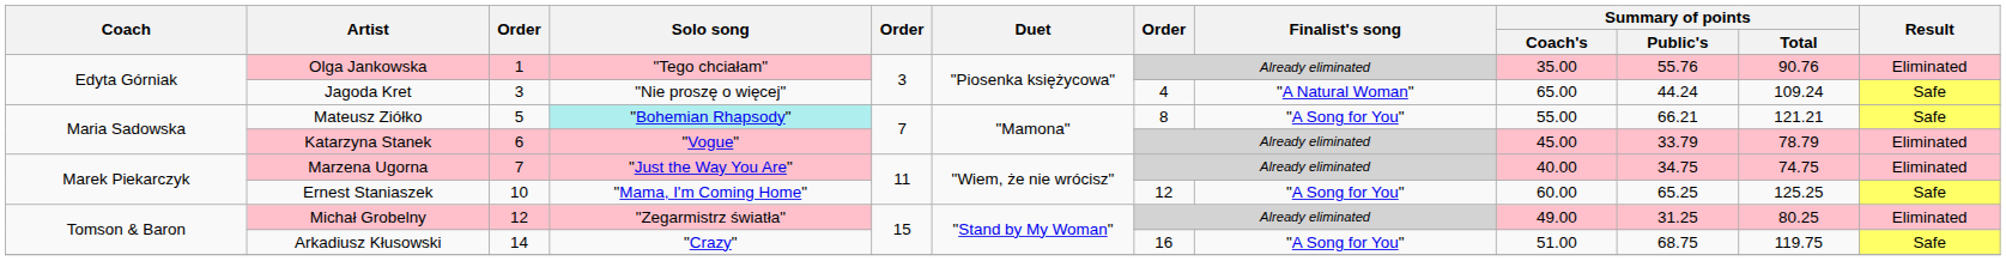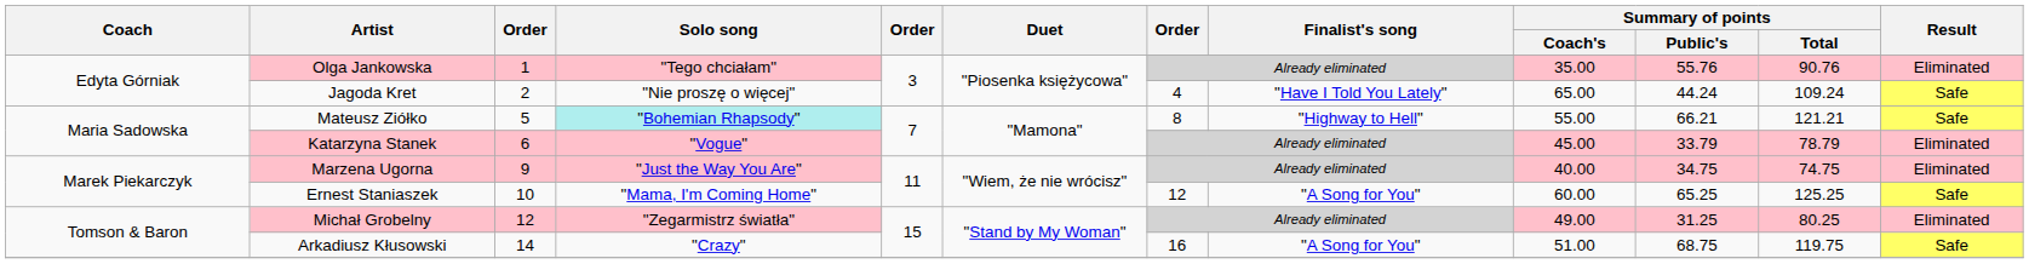 <table class="wikitable" style="text-align:center; line-height:17px; width:100%;">
 <tr>
 <th width="12%" rowspan="2">Coach</th>
 <th width="12%" rowspan="2">Artist</th>
 <th width="03%" rowspan="2">Order</th>
 <th width="16%" rowspan="2">Solo song</th>
 <th width="03%" rowspan="2">Order</th>
 <th width="10%" rowspan="2">Duet</th>
 <th width="03%" rowspan="2">Order</th>
 <th width="15%" rowspan="2">Finalist's song</th>
 <th width="18%" colspan="3">Summary of points</th>
 <th width="07%" rowspan="2">Result</th>
 </tr>
 <tr>
 <th width="06%">Coach's</th>
 <th width="06%">Public's</th>
 <th width="06%">Total</th>
 </tr>
 <tr>
 <td rowspan="2">Edyta Górniak</td>
 <td style="background-color:pink;">Olga Jankowska</td>
 <td style="background-color:pink;">1</td>
 <td style="background-color:pink;">"Tego chciałam"</td>
 <td rowspan="2">3</td>
 <td rowspan="2">"Piosenka księżycowa"</td>
 <td style="background-color:lightgrey;" colspan="2"><small><em>Already eliminated</em></small></td>
 <td style="background-color:pink;">35.00</td>
 <td style="background-color:pink;">55.76</td>
 <td style="background-color:pink;">90.76</td>
 <td style="background-color:pink;">Eliminated</td>
 </tr>
 <tr>
 <td>Jagoda Kret</td>
-<td>3</td>
+<td>2</td>
 <td>"Nie proszę o więcej"</td>
 <td>4</td>
-<td>"<a href='#'>A Natural Woman</a>"</td>
+<td>"<a href='#'>Have I Told You Lately</a>"</td>
 <td>65.00</td>
 <td>44.24</td>
 <td>109.24</td>
 <td style="background-color:#FFFF66;">Safe</td>
 </tr>
 <tr>
 <td rowspan="2">Maria Sadowska</td>
 <td>Mateusz Ziółko</td>
 <td>5</td>
 <td style="background: paleturquoise;">"<a href='#'>Bohemian Rhapsody</a>"</td>
 <td rowspan="2">7</td>
 <td rowspan="2">"Mamona"</td>
 <td>8</td>
-<td>"<a href='#'>A Song for You</a>"</td>
+<td>"<a href='#'>Highway to Hell</a>"</td>
 <td>55.00</td>
 <td>66.21</td>
 <td>121.21</td>
 <td style="background-color:#FFFF66;">Safe</td>
 </tr>
 <tr>
 <td style="background-color:pink;">Katarzyna Stanek</td>
 <td style="background-color:pink;">6</td>
 <td style="background-color:pink;">"<a href='#'>Vogue</a>"</td>
 <td style="background-color:lightgrey;" colspan="2"><small><em>Already eliminated</em></small></td>
 <td style="background-color:pink;">45.00</td>
 <td style="background-color:pink;">33.79</td>
 <td style="background-color:pink;">78.79</td>
 <td style="background-color:pink;">Eliminated</td>
 </tr>
 <tr>
 <td rowspan="2">Marek Piekarczyk</td>
 <td style="background-color:pink;">Marzena Ugorna</td>
-<td style="background-color:pink;">7</td>
+<td style="background-color:pink;">9</td>
 <td style="background-color:pink;">"<a href='#'>Just the Way You Are</a>"</td>
 <td rowspan="2">11</td>
 <td rowspan="2">"Wiem, że nie wrócisz"</td>
 <td style="background-color:lightgrey;" colspan="2"><small><em>Already eliminated</em></small></td>
 <td style="background-color:pink;">40.00</td>
 <td style="background-color:pink;">34.75</td>
 <td style="background-color:pink;">74.75</td>
 <td style="background-color:pink;">Eliminated</td>
 </tr>
 <tr>
 <td>Ernest Staniaszek</td>
 <td>10</td>
 <td>"<a href='#'>Mama, I'm Coming Home</a>"</td>
 <td>12</td>
 <td>"<a href='#'>A Song for You</a>"</td>
 <td>60.00</td>
 <td>65.25</td>
 <td>125.25</td>
 <td style="background-color:#FFFF66;">Safe</td>
 </tr>
 <tr>
 <td rowspan="2">Tomson & Baron</td>
 <td style="background-color:pink;">Michał Grobelny</td>
 <td style="background-color:pink;">12</td>
 <td style="background-color:pink;">"Zegarmistrz światła"</td>
 <td rowspan="2">15</td>
 <td rowspan="2">"<a href='#'>Stand by My Woman</a>"</td>
 <td style="background-color:lightgrey;" colspan="2"><small><em>Already eliminated</em></small></td>
 <td style="background-color:pink;">49.00</td>
 <td style="background-color:pink;">31.25</td>
 <td style="background-color:pink;">80.25</td>
 <td style="background-color:pink;">Eliminated</td>
 </tr>
 <tr>
 <td>Arkadiusz Kłusowski</td>
 <td>14</td>
 <td>"<a href='#'>Crazy</a>"</td>
 <td>16</td>
 <td>"<a href='#'>A Song for You</a>"</td>
 <td>51.00</td>
 <td>68.75</td>
 <td>119.75</td>
 <td style="background-color:#FFFF66;">Safe</td>
 </tr>
 <tr>
 </tr>
 </table>
